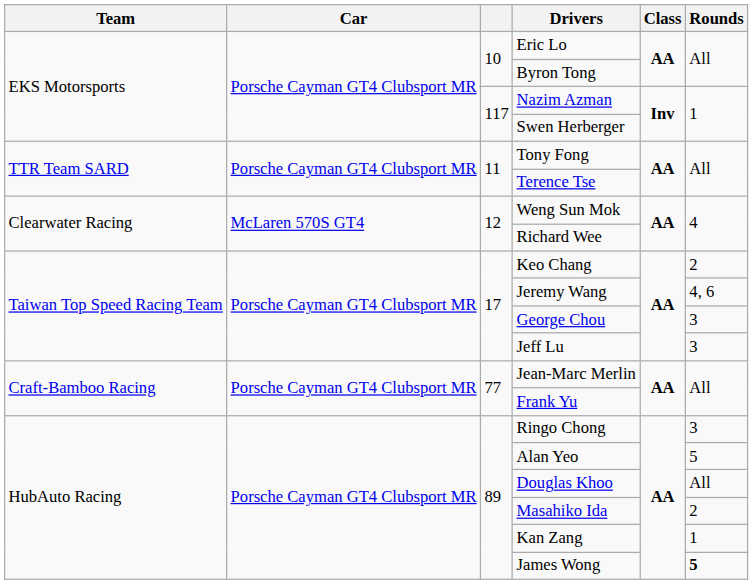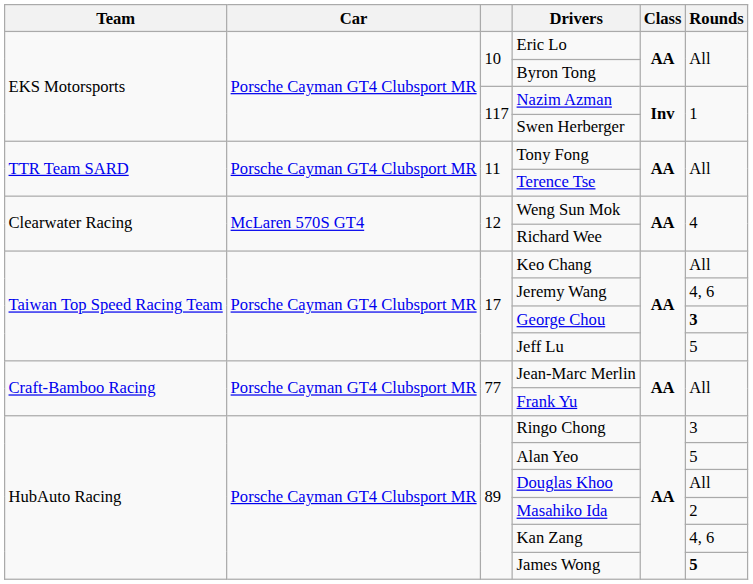 <table class="wikitable" style="font-size: 85%;">
 <tr>
 <th>Team</th>
 <th>Car</th>
 <th></th>
 <th>Drivers</th>
 <th>Class</th>
 <th>Rounds</th>
 </tr>
 <tr>
 <td rowspan=4> EKS Motorsports</td>
 <td rowspan=4><a href='#'>Porsche Cayman GT4 Clubsport MR</a></td>
 <td rowspan=2>10</td>
 <td> Eric Lo</td>
 <td rowspan=2 align=center><strong><span>AA</span></strong></td>
 <td rowspan=2>All</td>
 </tr>
 <tr>
 <td> Byron Tong</td>
 </tr>
 <tr>
 <td rowspan=2>117</td>
 <td> <a href='#'>Nazim Azman</a></td>
 <td rowspan=2 align=center><strong><span>Inv</span></strong></td>
 <td rowspan=2>1</td>
 </tr>
 <tr>
 <td> Swen Herberger</td>
 </tr>
 <tr>
 <td rowspan=2> <a href='#'>TTR Team SARD</a></td>
 <td rowspan=2><a href='#'>Porsche Cayman GT4 Clubsport MR</a></td>
 <td rowspan=2>11</td>
 <td> Tony Fong</td>
 <td rowspan=2 align=center><strong><span>AA</span></strong></td>
 <td rowspan=2>All</td>
 </tr>
 <tr>
 <td> <a href='#'>Terence Tse</a></td>
 </tr>
 <tr>
 <td rowspan=2> Clearwater Racing</td>
 <td rowspan=2><a href='#'>McLaren 570S GT4</a></td>
 <td rowspan=2>12</td>
 <td> Weng Sun Mok</td>
 <td rowspan=2 align=center><strong><span>AA</span></strong></td>
 <td rowspan=2>4</td>
 </tr>
 <tr>
 <td> Richard Wee</td>
 </tr>
 <tr>
 <td rowspan=4> <a href='#'>Taiwan Top Speed Racing Team</a></td>
 <td rowspan=4><a href='#'>Porsche Cayman GT4 Clubsport MR</a></td>
 <td rowspan=4>17</td>
 <td> Keo Chang</td>
 <td rowspan=4 align=center><strong><span>AA</span></strong></td>
-<td>2</td>
+<td>All</td>
 </tr>
 <tr>
 <td> Jeremy Wang</td>
 <td>4, 6</td>
 </tr>
 <tr>
 <td> <a href='#'>George Chou</a></td>
-<td>3</td>
+<td><strong>3</strong></td>
 </tr>
 <tr>
 <td> Jeff Lu</td>
-<td>3</td>
+<td>5</td>
 </tr>
 <tr>
 <td rowspan=2> <a href='#'>Craft-Bamboo Racing</a></td>
 <td rowspan=2><a href='#'>Porsche Cayman GT4 Clubsport MR</a></td>
 <td rowspan=2>77</td>
 <td> Jean-Marc Merlin</td>
 <td rowspan=2 align=center><strong><span>AA</span></strong></td>
 <td rowspan=2>All</td>
 </tr>
 <tr>
 <td> <a href='#'>Frank Yu</a></td>
 </tr>
 <tr>
 <td rowspan=6> HubAuto Racing</td>
 <td rowspan=6><a href='#'>Porsche Cayman GT4 Clubsport MR</a></td>
 <td rowspan=6>89</td>
 <td> Ringo Chong</td>
 <td rowspan=6 align=center><strong><span>AA</span></strong></td>
 <td>3</td>
 </tr>
 <tr>
 <td> Alan Yeo</td>
 <td>5</td>
 </tr>
 <tr>
 <td> <a href='#'>Douglas Khoo</a></td>
 <td>All</td>
 </tr>
 <tr>
 <td> <a href='#'>Masahiko Ida</a></td>
 <td>2</td>
 </tr>
 <tr>
 <td> Kan Zang</td>
-<td>1</td>
+<td>4, 6</td>
 </tr>
 <tr>
 <td> James Wong</td>
 <td><strong>5</strong></td>
 </tr>
 </table>
